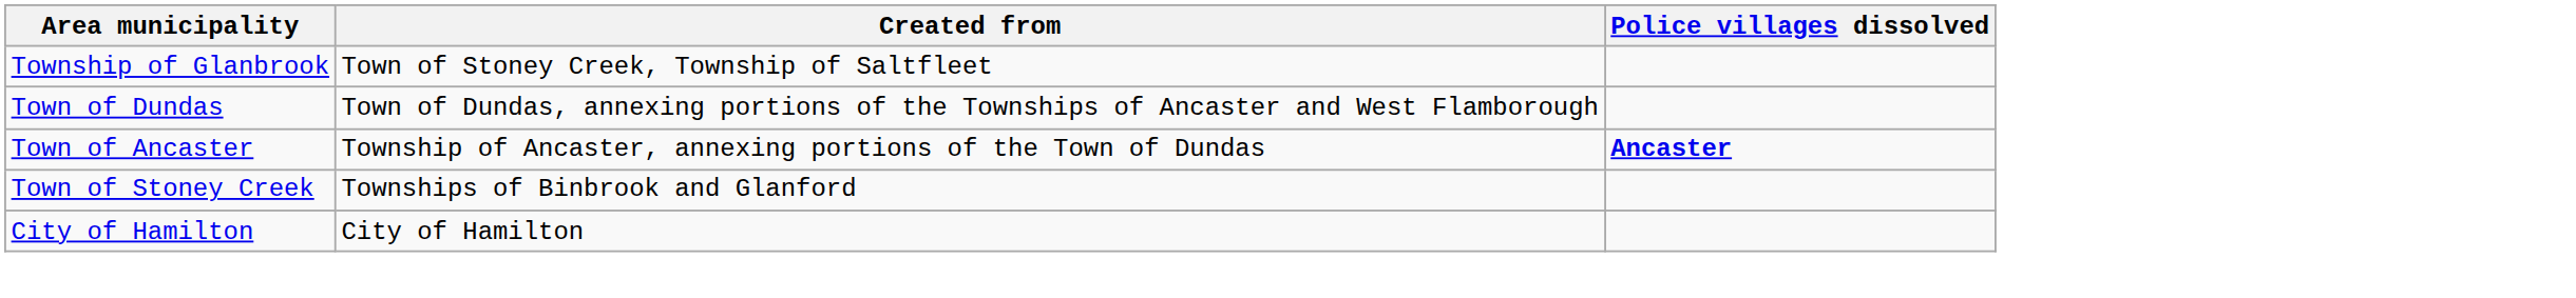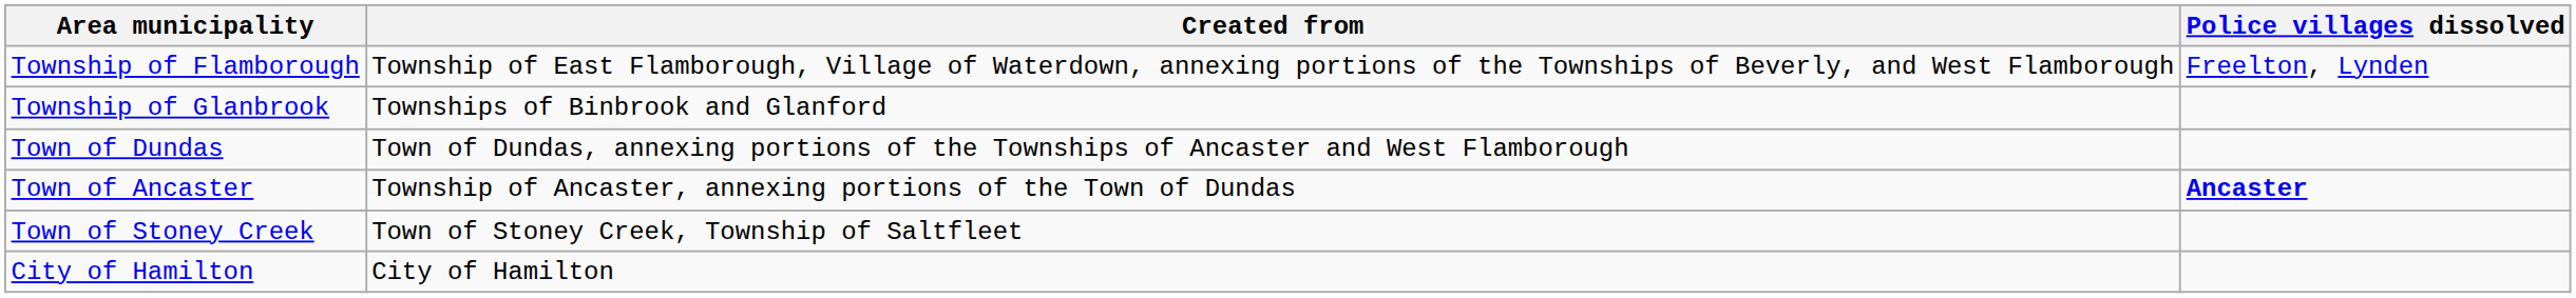 <table class="wikitable">
 <tr>
 <th>Area municipality</th>
 <th>Created from</th>
 <th><a href='#'>Police villages</a> dissolved</th>
 </tr>
 <tr valign="top">
+<td><a href='#'>Township of Flamborough</a></td>
+<td>Township of East Flamborough, Village of Waterdown, annexing portions of the Townships of Beverly, and West Flamborough</td>
+<td><a href='#'>Freelton</a>, <a href='#'>Lynden</a></td>
+</tr>
+<tr valign="top">
 <td><a href='#'>Township of Glanbrook</a></td>
-<td>Town of Stoney Creek, Township of Saltfleet</td>
+<td>Townships of Binbrook and Glanford</td>
 <td></td>
 </tr>
 <tr valign="top">
 <td><a href='#'>Town of Dundas</a></td>
 <td>Town of Dundas, annexing portions of the Townships of Ancaster and West Flamborough</td>
 <td></td>
 </tr>
 <tr valign="top">
 <td><a href='#'>Town of Ancaster</a></td>
 <td>Township of Ancaster, annexing portions of the Town of Dundas</td>
 <td><strong><a href='#'>Ancaster</a></strong></td>
 </tr>
 <tr valign="top">
 <td><a href='#'>Town of Stoney Creek</a></td>
-<td>Townships of Binbrook and Glanford</td>
+<td>Town of Stoney Creek, Township of Saltfleet</td>
 <td></td>
 </tr>
 <tr valign="top">
 <td><a href='#'>City of Hamilton</a></td>
 <td>City of Hamilton</td>
 <td></td>
 </tr>
 </table>
